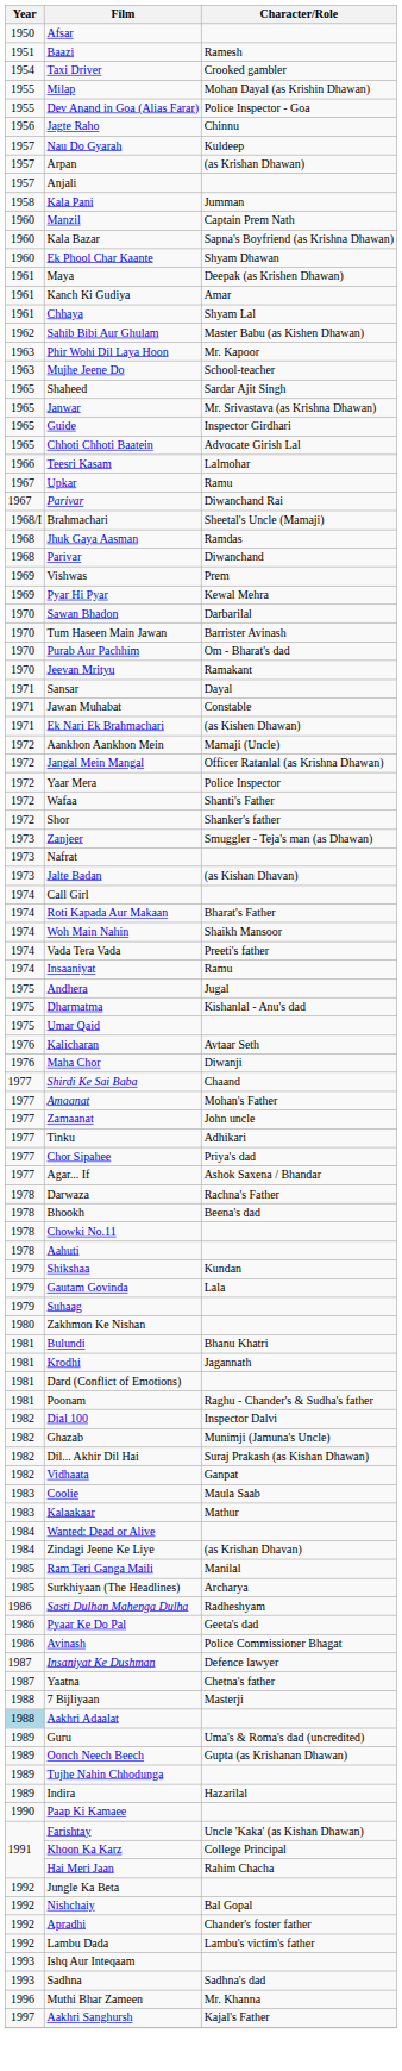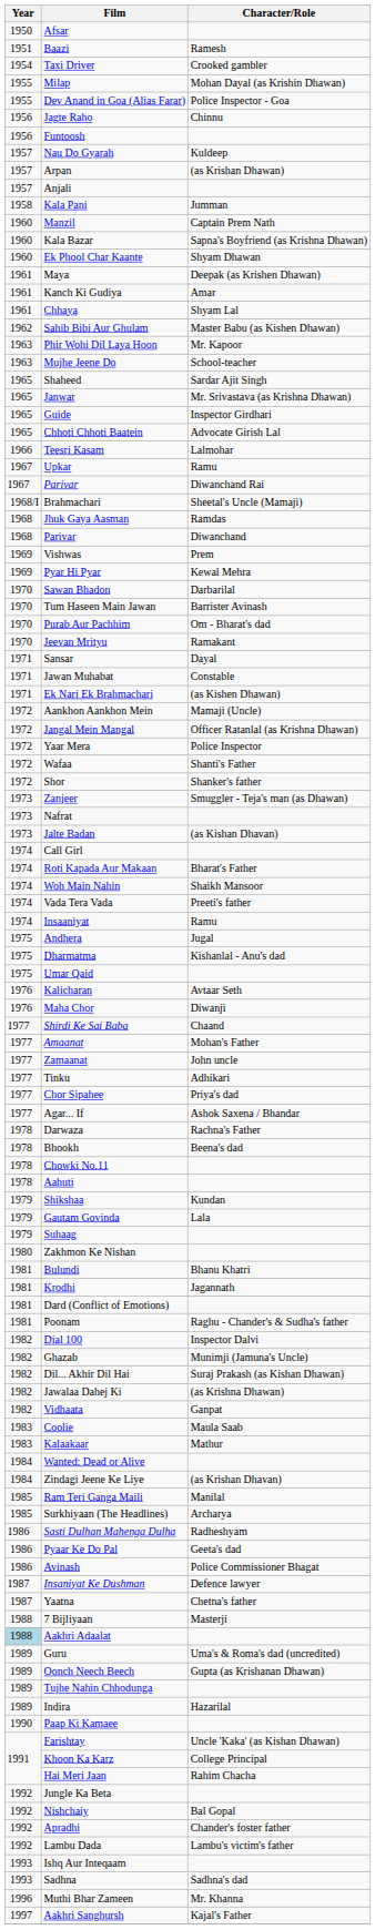 <table class="wikitable sortable">
 <tr>
 <th>Year</th>
 <th>Film</th>
 <th>Character/Role</th>
 </tr>
 <tr>
 <td> 1950</td>
 <td><a href='#'>Afsar</a></td>
 <td></td>
 </tr>
 <tr>
 <td> 1951</td>
 <td><a href='#'>Baazi</a></td>
 <td>Ramesh</td>
 </tr>
 <tr>
 <td> 1954</td>
 <td><a href='#'>Taxi Driver</a></td>
 <td>Crooked gambler</td>
 </tr>
 <tr>
 <td> 1955</td>
 <td><a href='#'>Milap</a></td>
 <td>Mohan Dayal (as Krishin Dhawan)</td>
 </tr>
 <tr>
 <td> 1955</td>
 <td><a href='#'>Dev Anand in Goa (Alias Farar)</a></td>
 <td>Police Inspector - Goa</td>
 </tr>
 <tr>
 <td> 1956</td>
 <td><a href='#'>Jagte Raho</a></td>
 <td>Chinnu</td>
+</tr>
+<tr>
+<td> 1956</td>
+<td><a href='#'>Funtoosh</a></td>
+<td></td>
 </tr>
 <tr>
 <td> 1957</td>
 <td><a href='#'>Nau Do Gyarah</a></td>
 <td>Kuldeep</td>
 </tr>
 <tr>
 <td> 1957</td>
 <td>Arpan</td>
 <td>(as Krishan Dhawan)</td>
 </tr>
 <tr>
 <td> 1957</td>
 <td>Anjali</td>
 <td></td>
 </tr>
 <tr>
 <td> 1958</td>
 <td><a href='#'>Kala Pani</a></td>
 <td>Jumman</td>
 </tr>
 <tr>
 <td> 1960</td>
 <td><a href='#'>Manzil</a></td>
 <td>Captain Prem Nath</td>
 </tr>
 <tr>
 <td> 1960</td>
 <td>Kala Bazar</td>
 <td>Sapna's Boyfriend (as Krishna Dhawan)</td>
 </tr>
 <tr>
 <td> 1960</td>
 <td><a href='#'>Ek Phool Char Kaante</a></td>
 <td>Shyam Dhawan</td>
 </tr>
 <tr>
 <td> 1961</td>
 <td>Maya</td>
 <td>Deepak (as Krishen Dhawan)</td>
 </tr>
 <tr>
 <td> 1961</td>
 <td>Kanch Ki Gudiya</td>
 <td>Amar</td>
 </tr>
 <tr>
 <td> 1961</td>
 <td><a href='#'>Chhaya</a></td>
 <td>Shyam Lal</td>
 </tr>
 <tr>
 <td> 1962</td>
 <td><a href='#'>Sahib Bibi Aur Ghulam</a></td>
 <td>Master Babu (as Kishen Dhawan)</td>
 </tr>
 <tr>
 <td> 1963</td>
 <td><a href='#'>Phir Wohi Dil Laya Hoon</a></td>
 <td>Mr. Kapoor</td>
 </tr>
 <tr>
 <td> 1963</td>
 <td><a href='#'>Mujhe Jeene Do</a></td>
 <td>School-teacher</td>
 </tr>
 <tr>
 <td> 1965</td>
 <td>Shaheed</td>
 <td>Sardar Ajit Singh</td>
 </tr>
 <tr>
 <td> 1965</td>
 <td><a href='#'>Janwar</a></td>
 <td>Mr. Srivastava (as Krishna Dhawan)</td>
 </tr>
 <tr>
 <td> 1965</td>
 <td><a href='#'>Guide</a></td>
 <td>Inspector Girdhari</td>
 </tr>
 <tr>
 <td> 1965</td>
 <td><a href='#'>Chhoti Chhoti Baatein</a></td>
 <td>Advocate Girish Lal</td>
 </tr>
 <tr>
 <td> 1966</td>
 <td><a href='#'>Teesri Kasam</a></td>
 <td>Lalmohar</td>
 </tr>
 <tr>
 <td> 1967</td>
 <td><a href='#'>Upkar</a></td>
 <td>Ramu</td>
 </tr>
 <tr>
 <td>1967</td>
 <td><em><a href='#'>Parivar</a></em></td>
 <td>Diwanchand Rai</td>
 </tr>
 <tr>
 <td> 1968/I</td>
 <td>Brahmachari</td>
 <td>Sheetal's Uncle (Mamaji)</td>
 </tr>
 <tr>
 <td> 1968</td>
 <td><a href='#'>Jhuk Gaya Aasman</a></td>
 <td>Ramdas</td>
 </tr>
 <tr>
 <td> 1968</td>
 <td><a href='#'>Parivar</a></td>
 <td>Diwanchand</td>
 </tr>
 <tr>
 <td> 1969</td>
 <td>Vishwas</td>
 <td>Prem</td>
 </tr>
 <tr>
 <td> 1969</td>
 <td><a href='#'>Pyar Hi Pyar</a></td>
 <td>Kewal Mehra</td>
 </tr>
 <tr>
 <td> 1970</td>
 <td><a href='#'>Sawan Bhadon</a></td>
 <td>Darbarilal</td>
 </tr>
 <tr>
 <td> 1970</td>
 <td>Tum Haseen Main Jawan</td>
 <td>Barrister Avinash</td>
 </tr>
 <tr>
 <td> 1970</td>
 <td><a href='#'>Purab Aur Pachhim</a></td>
 <td>Om - Bharat's dad</td>
 </tr>
 <tr>
 <td> 1970</td>
 <td><a href='#'>Jeevan Mrityu</a></td>
 <td>Ramakant</td>
 </tr>
 <tr>
 <td> 1971</td>
 <td>Sansar</td>
 <td>Dayal</td>
 </tr>
 <tr>
 <td> 1971</td>
 <td>Jawan Muhabat</td>
 <td>Constable</td>
 </tr>
 <tr>
 <td> 1971</td>
 <td><a href='#'>Ek Nari Ek Brahmachari</a></td>
 <td>(as Kishen Dhawan)</td>
 </tr>
 <tr>
 <td> 1972</td>
 <td>Aankhon Aankhon Mein</td>
 <td>Mamaji (Uncle)</td>
 </tr>
 <tr>
 <td> 1972</td>
 <td><a href='#'>Jangal Mein Mangal</a></td>
 <td>Officer Ratanlal (as Krishna Dhawan)</td>
 </tr>
 <tr>
 <td> 1972</td>
 <td>Yaar Mera</td>
 <td>Police Inspector</td>
 </tr>
 <tr>
 <td> 1972</td>
 <td>Wafaa</td>
 <td>Shanti's Father</td>
 </tr>
 <tr>
 <td> 1972</td>
 <td>Shor</td>
 <td>Shanker's father</td>
 </tr>
 <tr>
 <td> 1973</td>
 <td><a href='#'>Zanjeer</a></td>
 <td>Smuggler - Teja's man (as Dhawan)</td>
 </tr>
 <tr>
 <td> 1973</td>
 <td>Nafrat</td>
 <td></td>
 </tr>
 <tr>
 <td> 1973</td>
 <td><a href='#'>Jalte Badan</a></td>
 <td>(as Kishan Dhavan)</td>
 </tr>
 <tr>
 <td> 1974</td>
 <td>Call Girl</td>
 <td></td>
 </tr>
 <tr>
 <td> 1974</td>
 <td><a href='#'>Roti Kapada Aur Makaan</a></td>
 <td>Bharat's Father</td>
 </tr>
 <tr>
 <td> 1974</td>
 <td><a href='#'>Woh Main Nahin</a></td>
 <td>Shaikh Mansoor</td>
 </tr>
 <tr>
 <td> 1974</td>
 <td>Vada Tera Vada</td>
 <td>Preeti's father</td>
 </tr>
 <tr>
 <td> 1974</td>
 <td><a href='#'>Insaaniyat</a></td>
 <td>Ramu</td>
 </tr>
 <tr>
 <td> 1975</td>
 <td><a href='#'>Andhera</a></td>
 <td>Jugal</td>
 </tr>
 <tr>
 <td> 1975</td>
 <td><a href='#'>Dharmatma</a></td>
 <td>Kishanlal - Anu's dad</td>
 </tr>
 <tr>
 <td> 1975</td>
 <td><a href='#'>Umar Qaid</a></td>
 <td></td>
 </tr>
 <tr>
 <td> 1976</td>
 <td><a href='#'>Kalicharan</a></td>
 <td>Avtaar Seth</td>
 </tr>
 <tr>
 <td> 1976</td>
 <td><a href='#'>Maha Chor</a></td>
 <td>Diwanji</td>
 </tr>
 <tr>
 <td>1977</td>
 <td><em><a href='#'>Shirdi Ke Sai Baba</a></em></td>
 <td>Chaand</td>
 </tr>
 <tr>
 <td> 1977</td>
 <td><em><a href='#'>Amaanat</a></em></td>
 <td>Mohan's Father</td>
 </tr>
 <tr>
 <td> 1977</td>
 <td><a href='#'>Zamaanat</a></td>
 <td>John uncle</td>
 </tr>
 <tr>
 <td> 1977</td>
 <td>Tinku</td>
 <td>Adhikari</td>
 </tr>
 <tr>
 <td> 1977</td>
 <td><a href='#'>Chor Sipahee</a></td>
 <td>Priya's dad</td>
 </tr>
 <tr>
 <td> 1977</td>
 <td>Agar... If</td>
 <td>Ashok Saxena / Bhandar</td>
 </tr>
 <tr>
 <td> 1978</td>
 <td>Darwaza</td>
 <td>Rachna's Father</td>
 </tr>
 <tr>
 <td> 1978</td>
 <td>Bhookh</td>
 <td>Beena's dad</td>
 </tr>
 <tr>
 <td> 1978</td>
 <td><a href='#'>Chowki No.11</a></td>
 <td></td>
 </tr>
 <tr>
 <td> 1978</td>
 <td><a href='#'>Aahuti</a></td>
 <td></td>
 </tr>
 <tr>
 <td> 1979</td>
 <td><a href='#'>Shikshaa</a></td>
 <td>Kundan</td>
 </tr>
 <tr>
 <td> 1979</td>
 <td><a href='#'>Gautam Govinda</a></td>
 <td>Lala</td>
 </tr>
 <tr>
 <td> 1979</td>
 <td><a href='#'>Suhaag</a></td>
 <td></td>
 </tr>
 <tr>
 <td> 1980</td>
 <td>Zakhmon Ke Nishan</td>
 <td></td>
 </tr>
 <tr>
 <td> 1981</td>
 <td><a href='#'>Bulundi</a></td>
 <td>Bhanu Khatri</td>
 </tr>
 <tr>
 <td> 1981</td>
 <td><a href='#'>Krodhi</a></td>
 <td>Jagannath</td>
 </tr>
 <tr>
 <td> 1981</td>
 <td>Dard (Conflict of Emotions)</td>
 <td></td>
 </tr>
 <tr>
 <td> 1981</td>
 <td>Poonam</td>
 <td>Raghu - Chander's & Sudha's father</td>
 </tr>
 <tr>
 <td> 1982</td>
 <td><a href='#'>Dial 100</a></td>
 <td>Inspector Dalvi</td>
 </tr>
 <tr>
 <td> 1982</td>
 <td>Ghazab</td>
 <td>Munimji (Jamuna's Uncle)</td>
 </tr>
 <tr>
 <td> 1982</td>
 <td>Dil... Akhir Dil Hai</td>
 <td>Suraj Prakash (as Kishan Dhawan)</td>
 </tr>
 <tr>
 <td> 1982</td>
+<td>Jawalaa Dahej Ki</td>
+<td>(as Krishna Dhawan)</td>
+</tr>
+<tr>
+<td> 1982</td>
 <td><a href='#'>Vidhaata</a></td>
 <td>Ganpat</td>
 </tr>
 <tr>
 <td> 1983</td>
 <td><a href='#'>Coolie</a></td>
 <td>Maula Saab</td>
 </tr>
 <tr>
 <td> 1983</td>
 <td><a href='#'>Kalaakaar</a></td>
 <td>Mathur</td>
 </tr>
 <tr>
 <td> 1984</td>
 <td><a href='#'>Wanted: Dead or Alive</a></td>
 <td></td>
 </tr>
 <tr>
 <td> 1984</td>
 <td>Zindagi Jeene Ke Liye</td>
 <td>(as Krishan Dhavan)</td>
 </tr>
 <tr>
 <td> 1985</td>
 <td><a href='#'>Ram Teri Ganga Maili</a></td>
 <td>Manilal</td>
 </tr>
 <tr>
 <td> 1985</td>
 <td>Surkhiyaan (The Headlines)</td>
 <td>Archarya</td>
 </tr>
 <tr>
 <td>1986</td>
 <td><em><a href='#'>Sasti Dulhan Mahenga Dulha</a></em></td>
 <td>Radheshyam</td>
 </tr>
 <tr>
 <td> 1986</td>
 <td><a href='#'>Pyaar Ke Do Pal</a></td>
 <td>Geeta's dad</td>
 </tr>
 <tr>
 <td> 1986</td>
 <td><a href='#'>Avinash</a></td>
 <td>Police Commissioner Bhagat</td>
 </tr>
 <tr>
 <td>1987</td>
 <td><em><a href='#'>Insaniyat Ke Dushman</a></em></td>
 <td>Defence lawyer</td>
 </tr>
 <tr>
 <td> 1987</td>
 <td>Yaatna</td>
 <td>Chetna's father</td>
 </tr>
 <tr>
 <td> 1988</td>
 <td>7 Bijliyaan</td>
 <td>Masterji</td>
 </tr>
 <tr>
 <td style="background: lightblue;"> 1988</td>
 <td><a href='#'>Aakhri Adaalat</a></td>
 <td></td>
 </tr>
 <tr>
 <td> 1989</td>
 <td>Guru</td>
 <td>Uma's & Roma's dad (uncredited)</td>
 </tr>
 <tr>
 <td> 1989</td>
 <td><a href='#'>Oonch Neech Beech</a></td>
 <td>Gupta (as Krishanan Dhawan)</td>
 </tr>
 <tr>
 <td> 1989</td>
 <td><a href='#'>Tujhe Nahin Chhodunga</a></td>
 <td></td>
 </tr>
 <tr>
 <td> 1989</td>
 <td>Indira</td>
 <td>Hazarilal</td>
 </tr>
 <tr>
 <td> 1990</td>
 <td><a href='#'>Paap Ki Kamaee</a></td>
 <td></td>
 </tr>
 <tr>
 <td Rowspan="3">1991</td>
 <td><a href='#'>Farishtay</a></td>
 <td>Uncle 'Kaka' (as Kishan Dhawan)</td>
 </tr>
 <tr>
 <td><a href='#'>Khoon Ka Karz</a></td>
 <td>College Principal</td>
 </tr>
 <tr>
 <td><a href='#'>Hai Meri Jaan</a></td>
 <td>Rahim  Chacha</td>
 </tr>
 <tr>
 <td> 1992</td>
 <td>Jungle Ka Beta</td>
 <td></td>
 </tr>
 <tr>
 <td> 1992</td>
 <td><a href='#'>Nishchaiy</a></td>
 <td>Bal Gopal</td>
 </tr>
 <tr>
 <td> 1992</td>
 <td><a href='#'>Apradhi</a></td>
 <td>Chander's foster father</td>
 </tr>
 <tr>
 <td> 1992</td>
 <td>Lambu Dada</td>
 <td>Lambu's victim's father</td>
 </tr>
 <tr>
 <td> 1993</td>
 <td>Ishq Aur Inteqaam</td>
 <td></td>
 </tr>
 <tr>
 <td> 1993</td>
 <td>Sadhna</td>
 <td>Sadhna's dad</td>
 </tr>
 <tr>
 <td> 1996</td>
 <td>Muthi Bhar Zameen</td>
 <td>Mr. Khanna</td>
 </tr>
 <tr>
 <td> 1997</td>
 <td><a href='#'>Aakhri Sanghursh</a></td>
 <td>Kajal's Father</td>
 </tr>
 <tr>
 </tr>
 </table>
